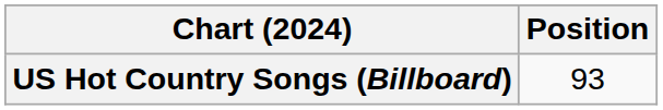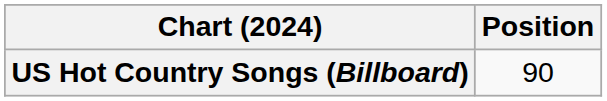 <table class="wikitable plainrowheaders" style="text-align:center">
 <tr>
 <th scope="col">Chart (2024)</th>
 <th scope="col">Position</th>
 </tr>
 <tr>
 <th scope="row">US Hot Country Songs (<em>Billboard</em>)</th>
-<td>93</td>
+<td>90</td>
 </tr>
 </table>
